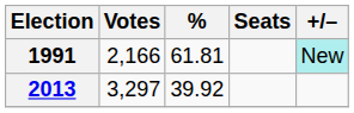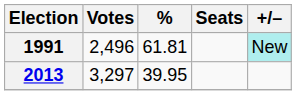 <table class="wikitable" style="text-align:right">
 <tr>
 <th>Election</th>
 <th>Votes</th>
 <th>%</th>
 <th>Seats</th>
 <th>+/–</th>
 </tr>
 <tr>
 <th>1991</th>
-<td>2,166</td>
+<td>2,496</td>
 <td>61.81</td>
 <td></td>
 <td style="background: paleturquoise;">New</td>
 </tr>
 <tr>
 <th><a href='#'>2013</a></th>
 <td>3,297</td>
-<td>39.92</td>
+<td>39.95</td>
 <td></td>
 <td></td>
 </tr>
 <tr>
 </tr>
 </table>
